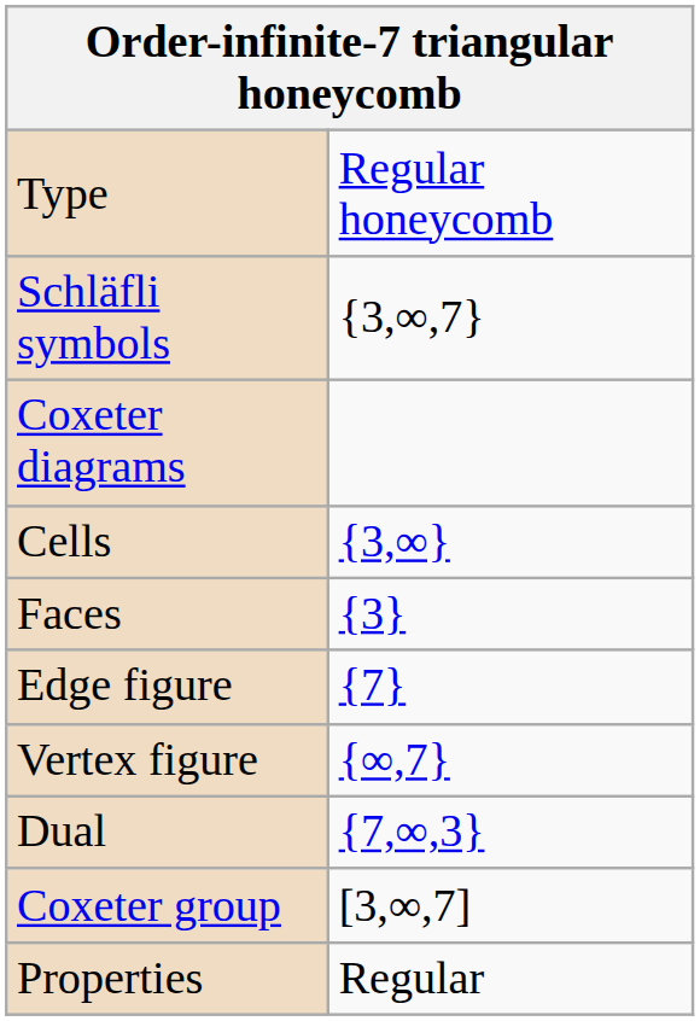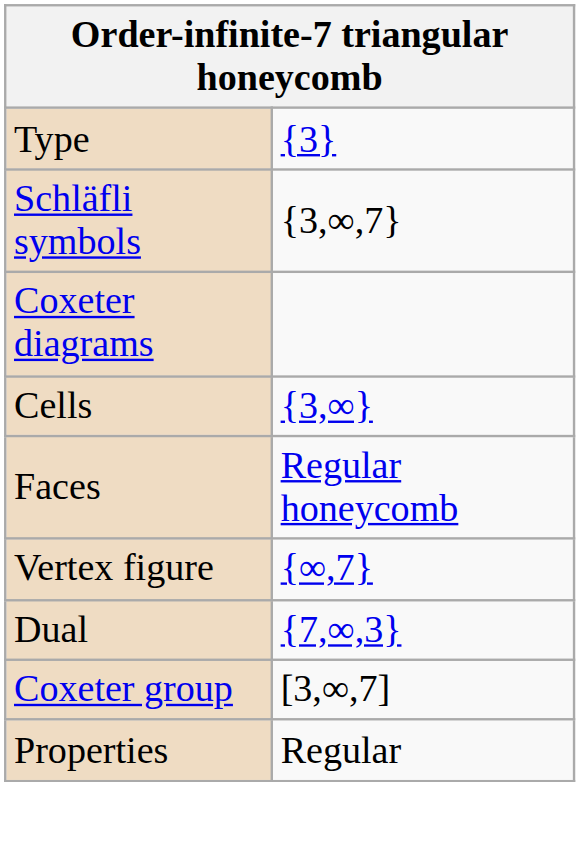 <table class="wikitable" align="right" style="margin-left:10px" width=240>
 <tr>
 <th bgcolor=#efdcc3 colspan=2>Order-infinite-7 triangular honeycomb</th>
 </tr>
 <tr>
 <td bgcolor=#efdcc3>Type</td>
-<td><a href='#'>Regular honeycomb</a></td>
+<td><a href='#'>{3}</a></td>
 </tr>
 <tr>
 <td bgcolor=#efdcc3><a href='#'>Schläfli symbols</a></td>
 <td>{3,∞,7}</td>
 </tr>
 <tr>
 <td bgcolor=#efdcc3><a href='#'>Coxeter diagrams</a></td>
 <td></td>
 </tr>
 <tr>
 <td bgcolor=#efdcc3>Cells</td>
 <td><a href='#'>{3,∞}</a> </td>
 </tr>
 <tr>
 <td bgcolor=#efdcc3>Faces</td>
-<td><a href='#'>{3}</a></td>
-</tr>
-<tr>
-<td bgcolor=#efdcc3>Edge figure</td>
-<td><a href='#'>{7}</a></td>
+<td><a href='#'>Regular honeycomb</a></td>
 </tr>
 <tr>
 <td bgcolor=#efdcc3>Vertex figure</td>
 <td><a href='#'>{∞,7}</a> </td>
 </tr>
 <tr>
 <td bgcolor=#efdcc3>Dual</td>
 <td><a href='#'>{7,∞,3}</a></td>
 </tr>
 <tr>
 <td bgcolor=#efdcc3><a href='#'>Coxeter group</a></td>
 <td>[3,∞,7]</td>
 </tr>
 <tr>
 <td bgcolor=#efdcc3>Properties</td>
 <td>Regular</td>
 </tr>
 </table>
